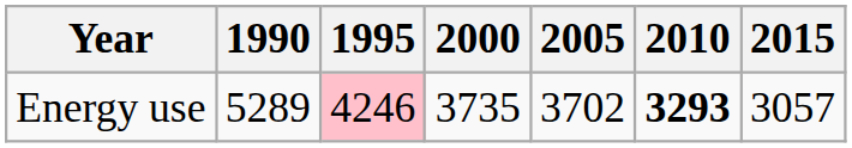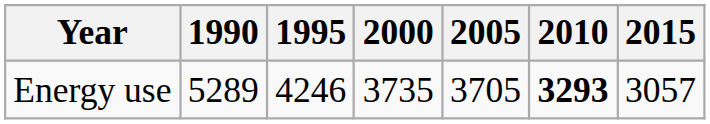 <table class=wikitable>
 <tr>
 <th>Year</th>
 <th>1990</th>
 <th>1995</th>
 <th>2000</th>
 <th>2005</th>
 <th>2010</th>
 <th>2015</th>
 </tr>
 <tr>
 <td>Energy use</td>
 <td>5289</td>
-<td style="background: pink;">4246</td>
+<td>4246</td>
 <td>3735</td>
-<td>3702</td>
+<td>3705</td>
 <td><strong>3293</strong></td>
 <td>3057</td>
 </tr>
 </table>
